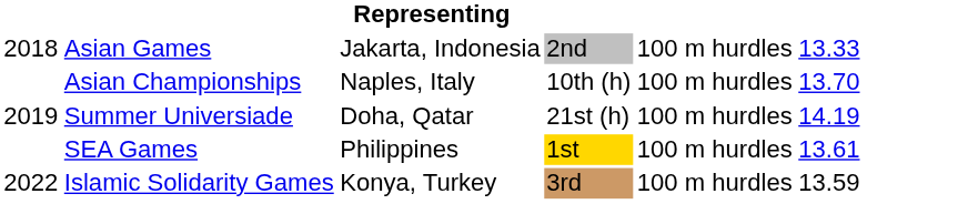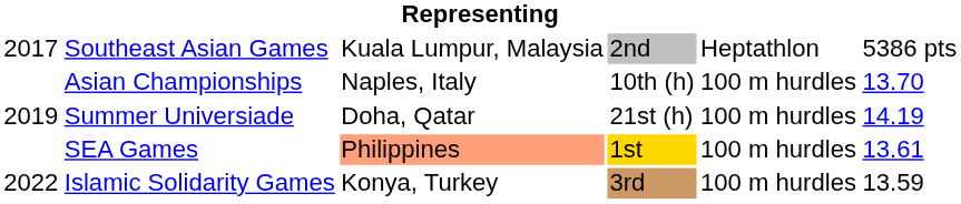 <table>
 <tr>
 <th colspan="6">Representing </th>
 </tr>
 <tr>
-<td>2018</td>
-<td><a href='#'>Asian Games</a></td>
-<td>Jakarta, Indonesia</td>
+<td>2017</td>
+<td><a href='#'>Southeast Asian Games</a></td>
+<td>Kuala Lumpur, Malaysia</td>
 <td bgcolor="silver">2nd</td>
-<td>100 m hurdles</td>
-<td><a href='#'>13.33</a></td>
+<td>Heptathlon</td>
+<td>5386 pts</td>
 </tr>
 <tr>
 <td rowspan=3>2019</td>
 <td><a href='#'>Asian Championships</a></td>
 <td>Naples, Italy</td>
 <td>10th (h)</td>
 <td>100 m hurdles</td>
 <td><a href='#'>13.70</a></td>
 </tr>
 <tr>
 <td><a href='#'>Summer Universiade</a></td>
 <td>Doha, Qatar</td>
 <td>21st (h)</td>
 <td>100 m hurdles</td>
 <td><a href='#'>14.19</a></td>
 </tr>
 <tr>
 <td><a href='#'>SEA Games</a></td>
-<td>Philippines</td>
+<td style="background: lightsalmon;">Philippines</td>
 <td bgcolor="gold">1st</td>
 <td>100 m hurdles</td>
 <td><a href='#'>13.61</a></td>
 </tr>
 <tr>
 <td>2022</td>
 <td><a href='#'>Islamic Solidarity Games</a></td>
 <td>Konya, Turkey</td>
 <td bgcolor="cc9966">3rd</td>
 <td>100 m hurdles</td>
 <td>13.59</td>
 </tr>
 </table>
